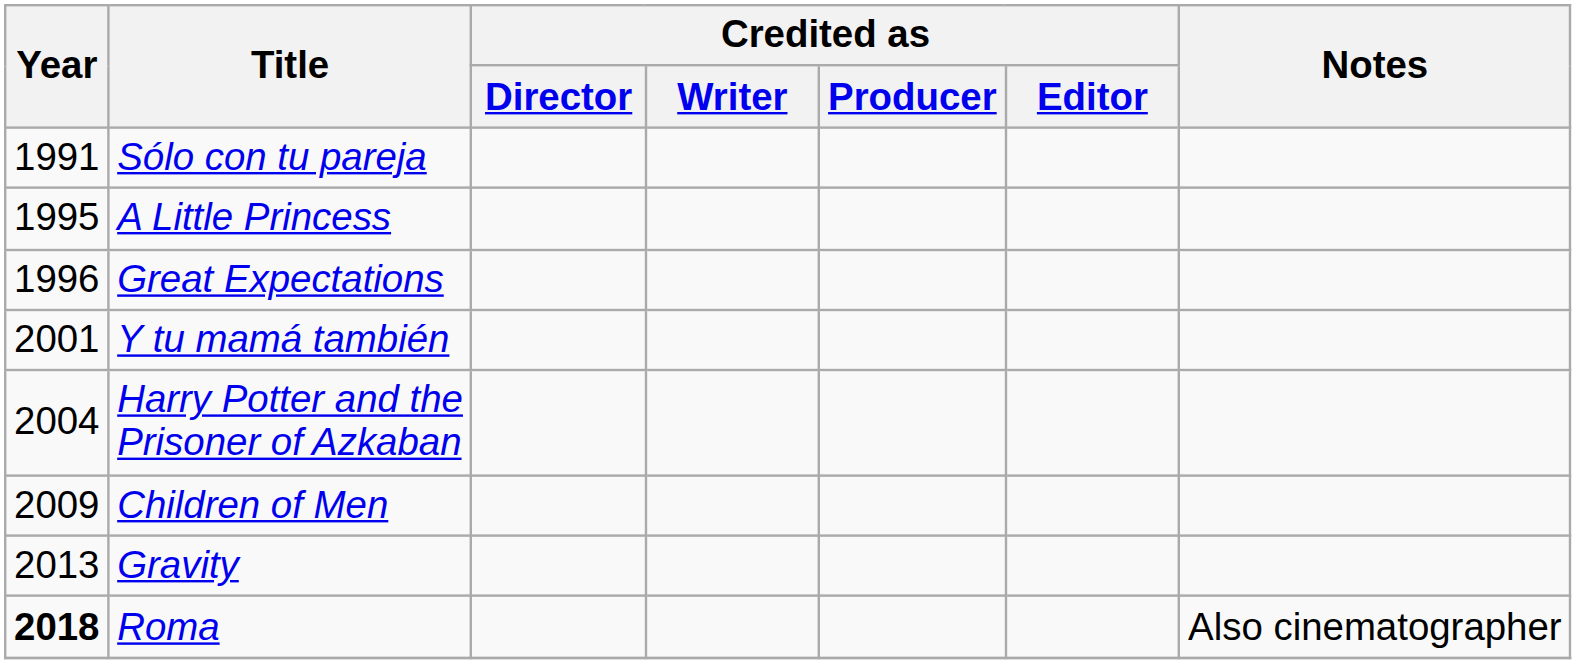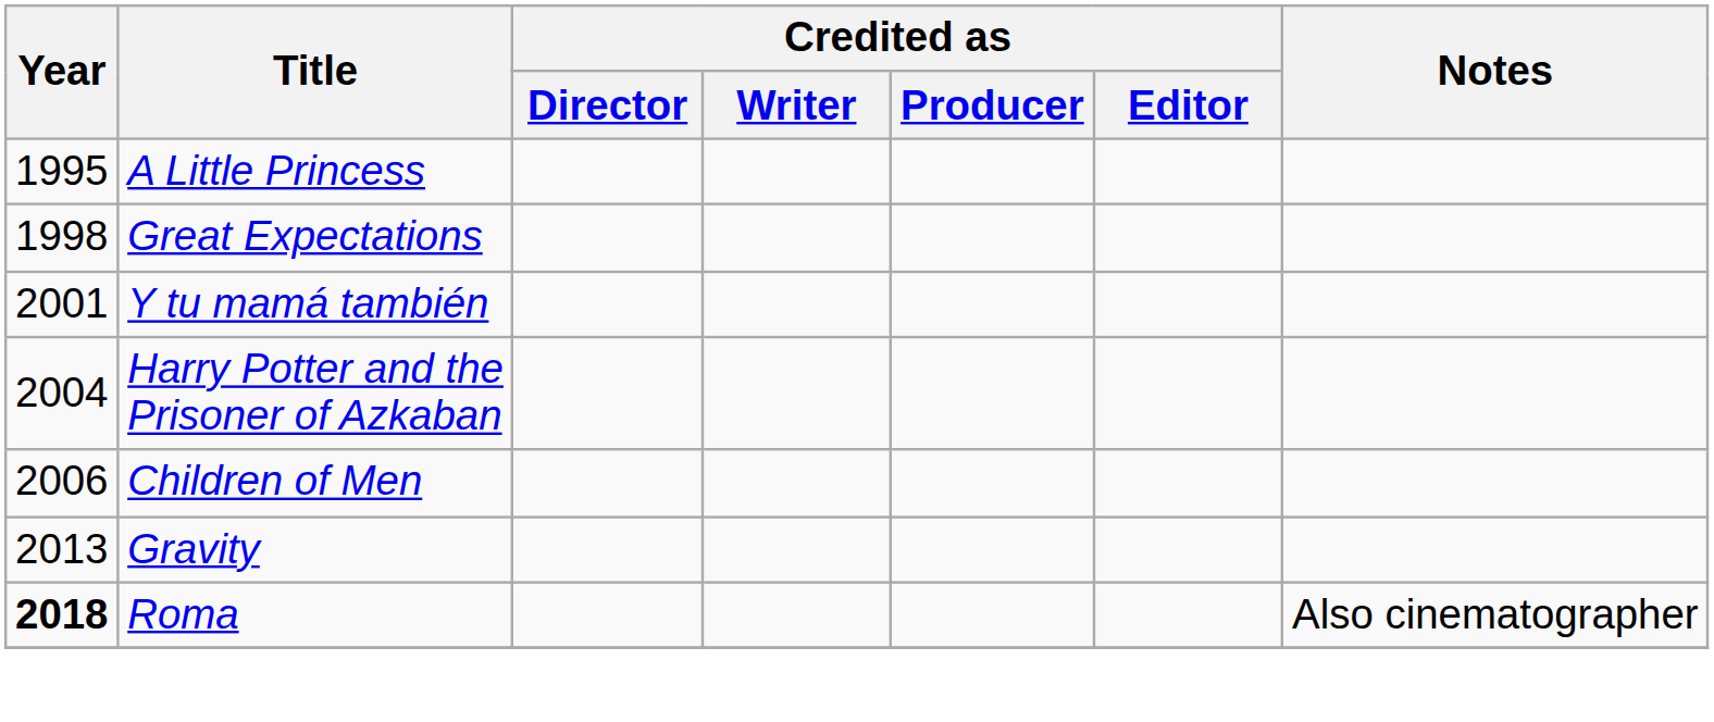 <table class="wikitable">
 <tr>
 <th rowspan="2" style="width:33px;">Year</th>
 <th rowspan="2">Title</th>
 <th colspan="4">Credited as</th>
 <th rowspan="2">Notes</th>
 </tr>
 <tr>
 <th width=65><a href='#'>Director</a></th>
 <th width=65><a href='#'>Writer</a></th>
 <th width=65><a href='#'>Producer</a></th>
 <th width=65><a href='#'>Editor</a></th>
 </tr>
 <tr>
-<td>1991</td>
-<td><em><a href='#'>Sólo con tu pareja</a></em></td>
-<td></td>
-<td></td>
-<td></td>
-<td></td>
-<td></td>
-</tr>
-<tr>
 <td>1995</td>
 <td><em><a href='#'>A Little Princess</a></em></td>
 <td></td>
 <td></td>
 <td></td>
 <td></td>
 <td></td>
 </tr>
 <tr>
-<td>1996</td>
+<td>1998</td>
 <td><em><a href='#'>Great Expectations</a></em></td>
 <td></td>
 <td></td>
 <td></td>
 <td></td>
 <td></td>
 </tr>
 <tr>
 <td>2001</td>
 <td><em><a href='#'>Y tu mamá también</a></em></td>
 <td></td>
 <td></td>
 <td></td>
 <td></td>
 <td></td>
 </tr>
 <tr>
 <td>2004</td>
 <td><em><a href='#'>Harry Potter and the<br>Prisoner of Azkaban</a></em></td>
 <td></td>
 <td></td>
 <td></td>
 <td></td>
 <td></td>
 </tr>
 <tr>
-<td>2009</td>
+<td>2006</td>
 <td><em><a href='#'>Children of Men</a></em></td>
 <td></td>
 <td></td>
 <td></td>
 <td></td>
 <td></td>
 </tr>
 <tr>
 <td>2013</td>
 <td><em><a href='#'>Gravity</a></em></td>
 <td></td>
 <td></td>
 <td></td>
 <td></td>
 <td></td>
 </tr>
 <tr>
 <td><strong>2018</strong></td>
 <td><em><a href='#'>Roma</a></em></td>
 <td></td>
 <td></td>
 <td></td>
 <td></td>
 <td>Also cinematographer</td>
 </tr>
 <tr>
 </tr>
 </table>
